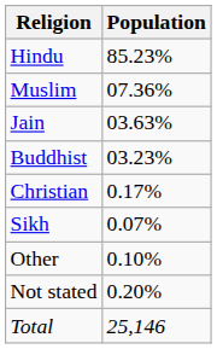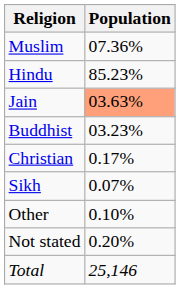 <table class="wikitable">
 <tr>
 <th>Religion</th>
 <th>Population</th>
 </tr>
 <tr>
+<td><a href='#'>Muslim</a></td>
+<td>07.36%</td>
+</tr>
+<tr>
 <td><a href='#'>Hindu</a></td>
 <td>85.23%</td>
 </tr>
 <tr>
-<td><a href='#'>Muslim</a></td>
-<td>07.36%</td>
-</tr>
-<tr>
 <td><a href='#'>Jain</a></td>
-<td>03.63%</td>
+<td style="background: lightsalmon;">03.63%</td>
 </tr>
 <tr>
 <td><a href='#'>Buddhist</a></td>
 <td>03.23%</td>
 </tr>
 <tr>
 <td><a href='#'>Christian</a></td>
 <td>0.17%</td>
 </tr>
 <tr>
 <td><a href='#'>Sikh</a></td>
 <td>0.07%</td>
 </tr>
 <tr>
 <td>Other</td>
 <td>0.10%</td>
 </tr>
 <tr>
 <td>Not stated</td>
 <td>0.20%</td>
 </tr>
 <tr>
 <td><em>Total</em></td>
 <td><em>25,146</em></td>
 </tr>
 </table>
